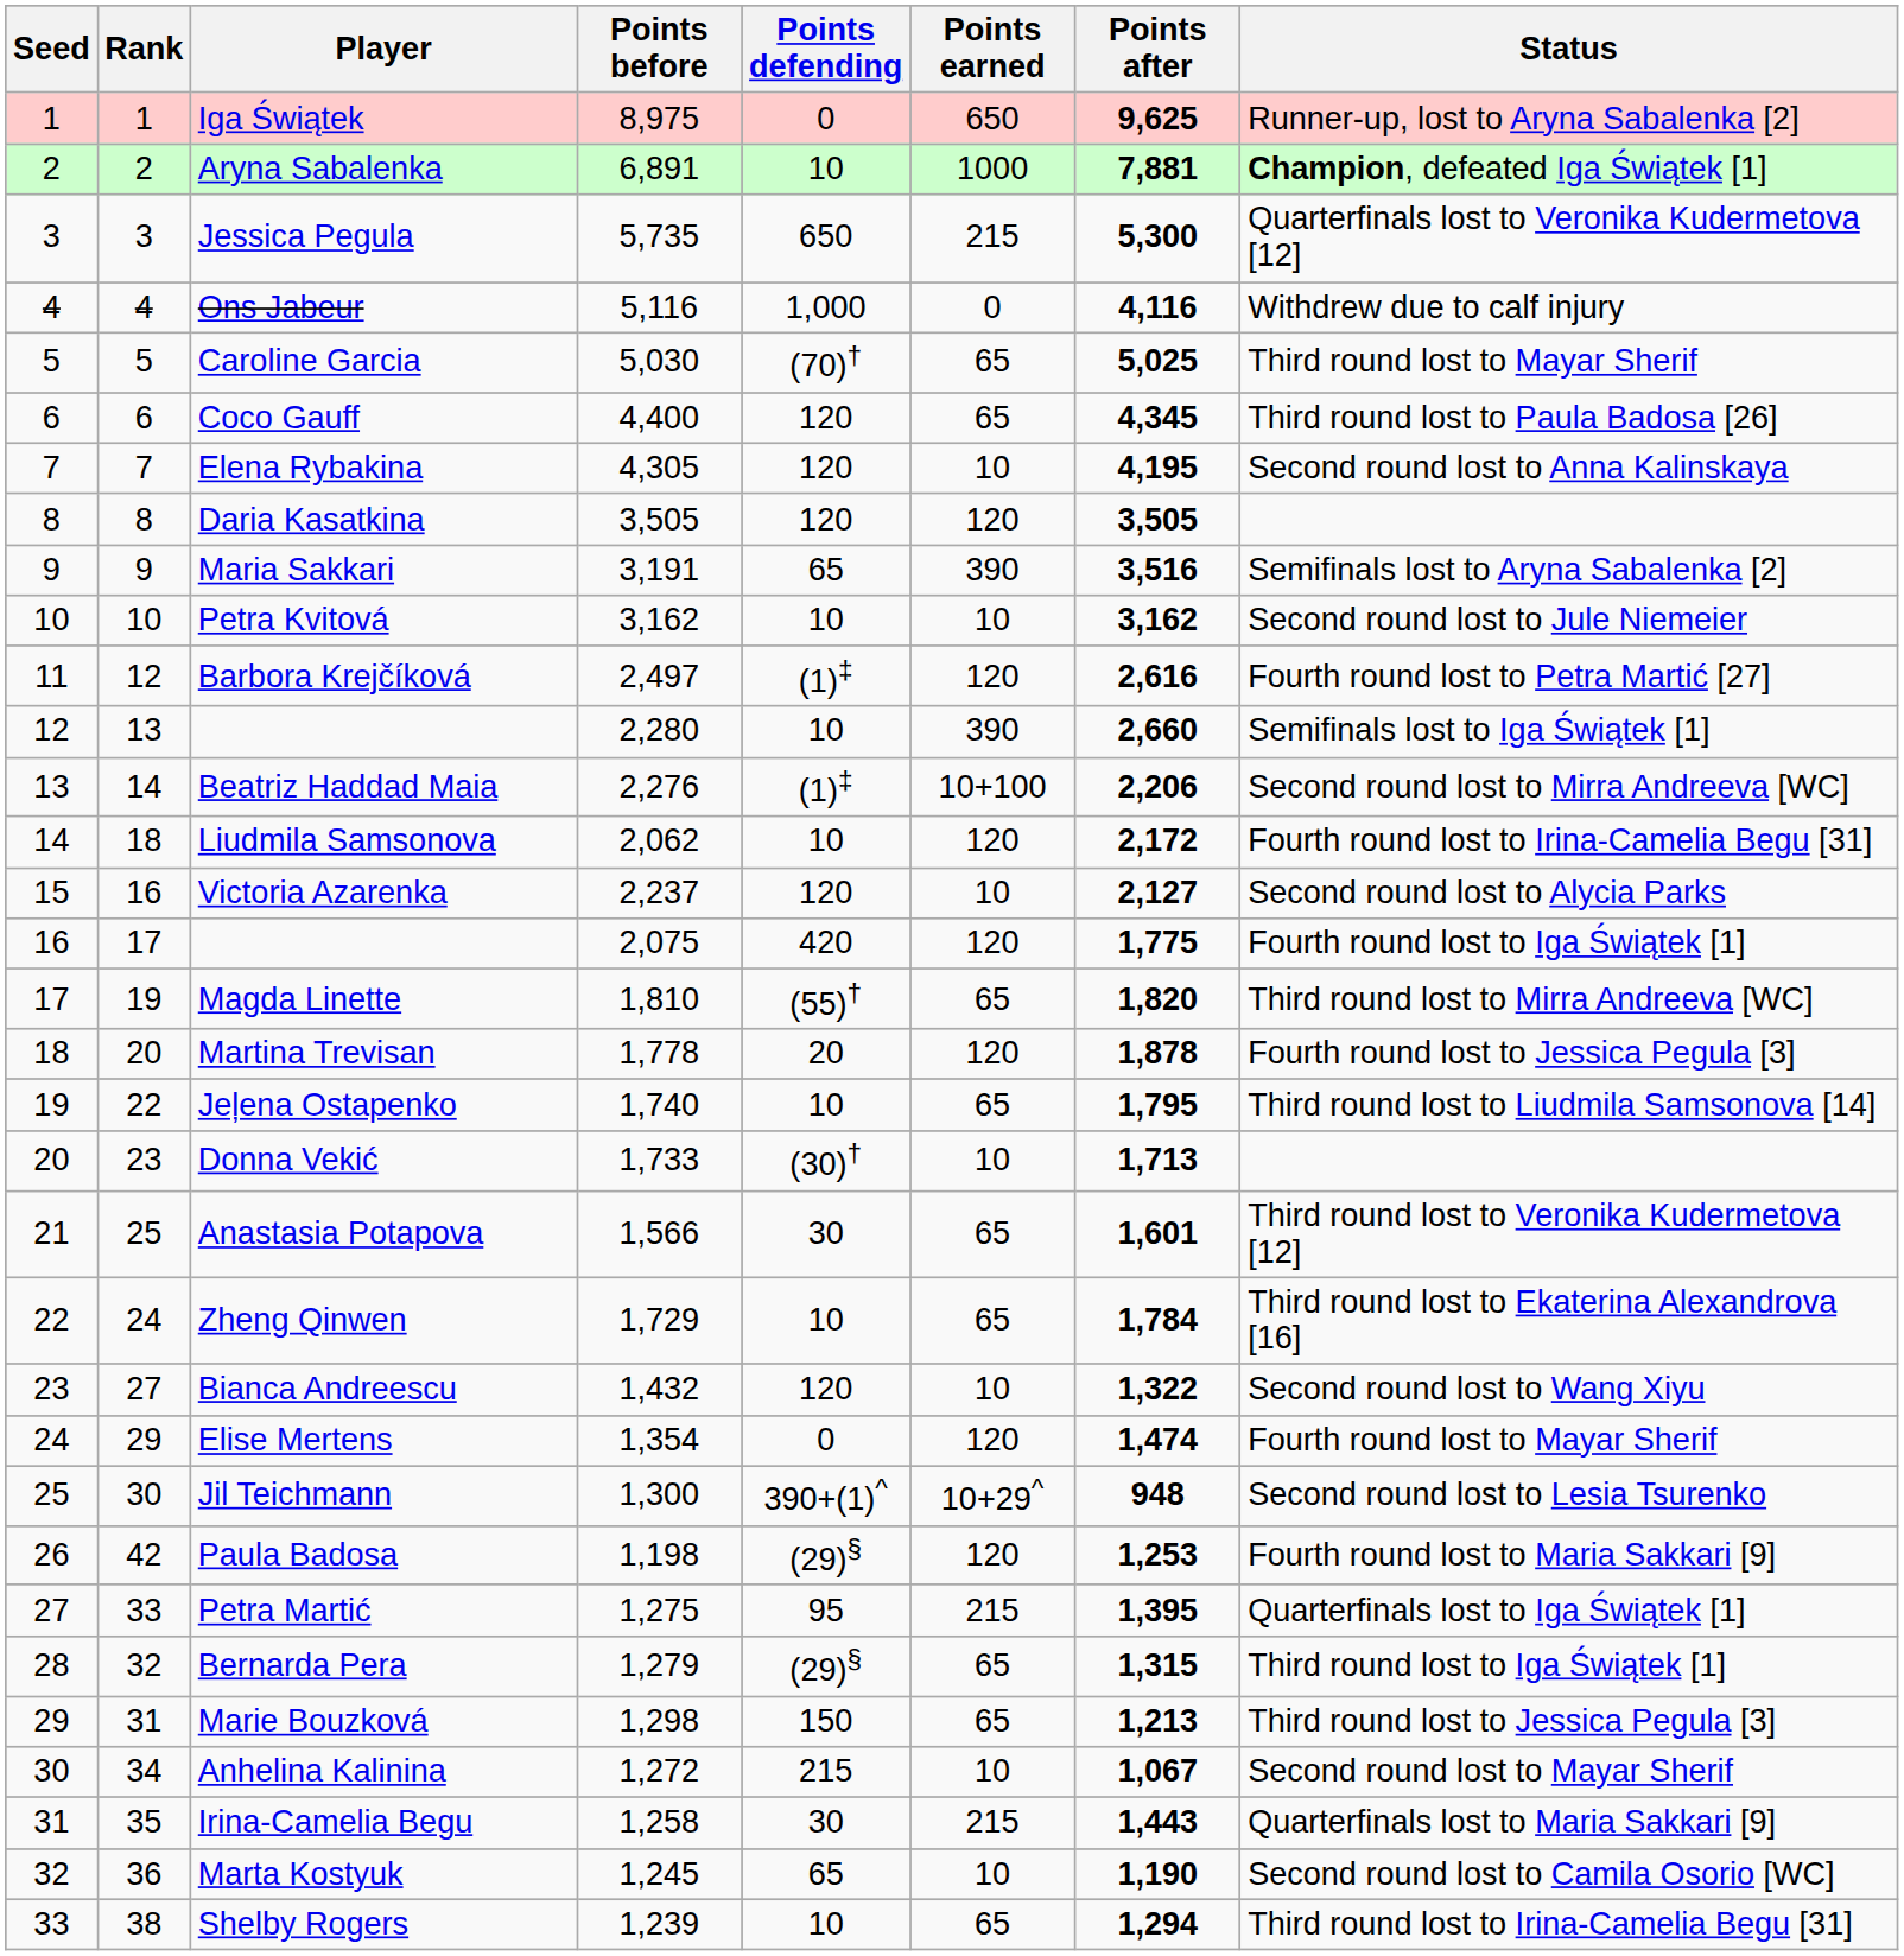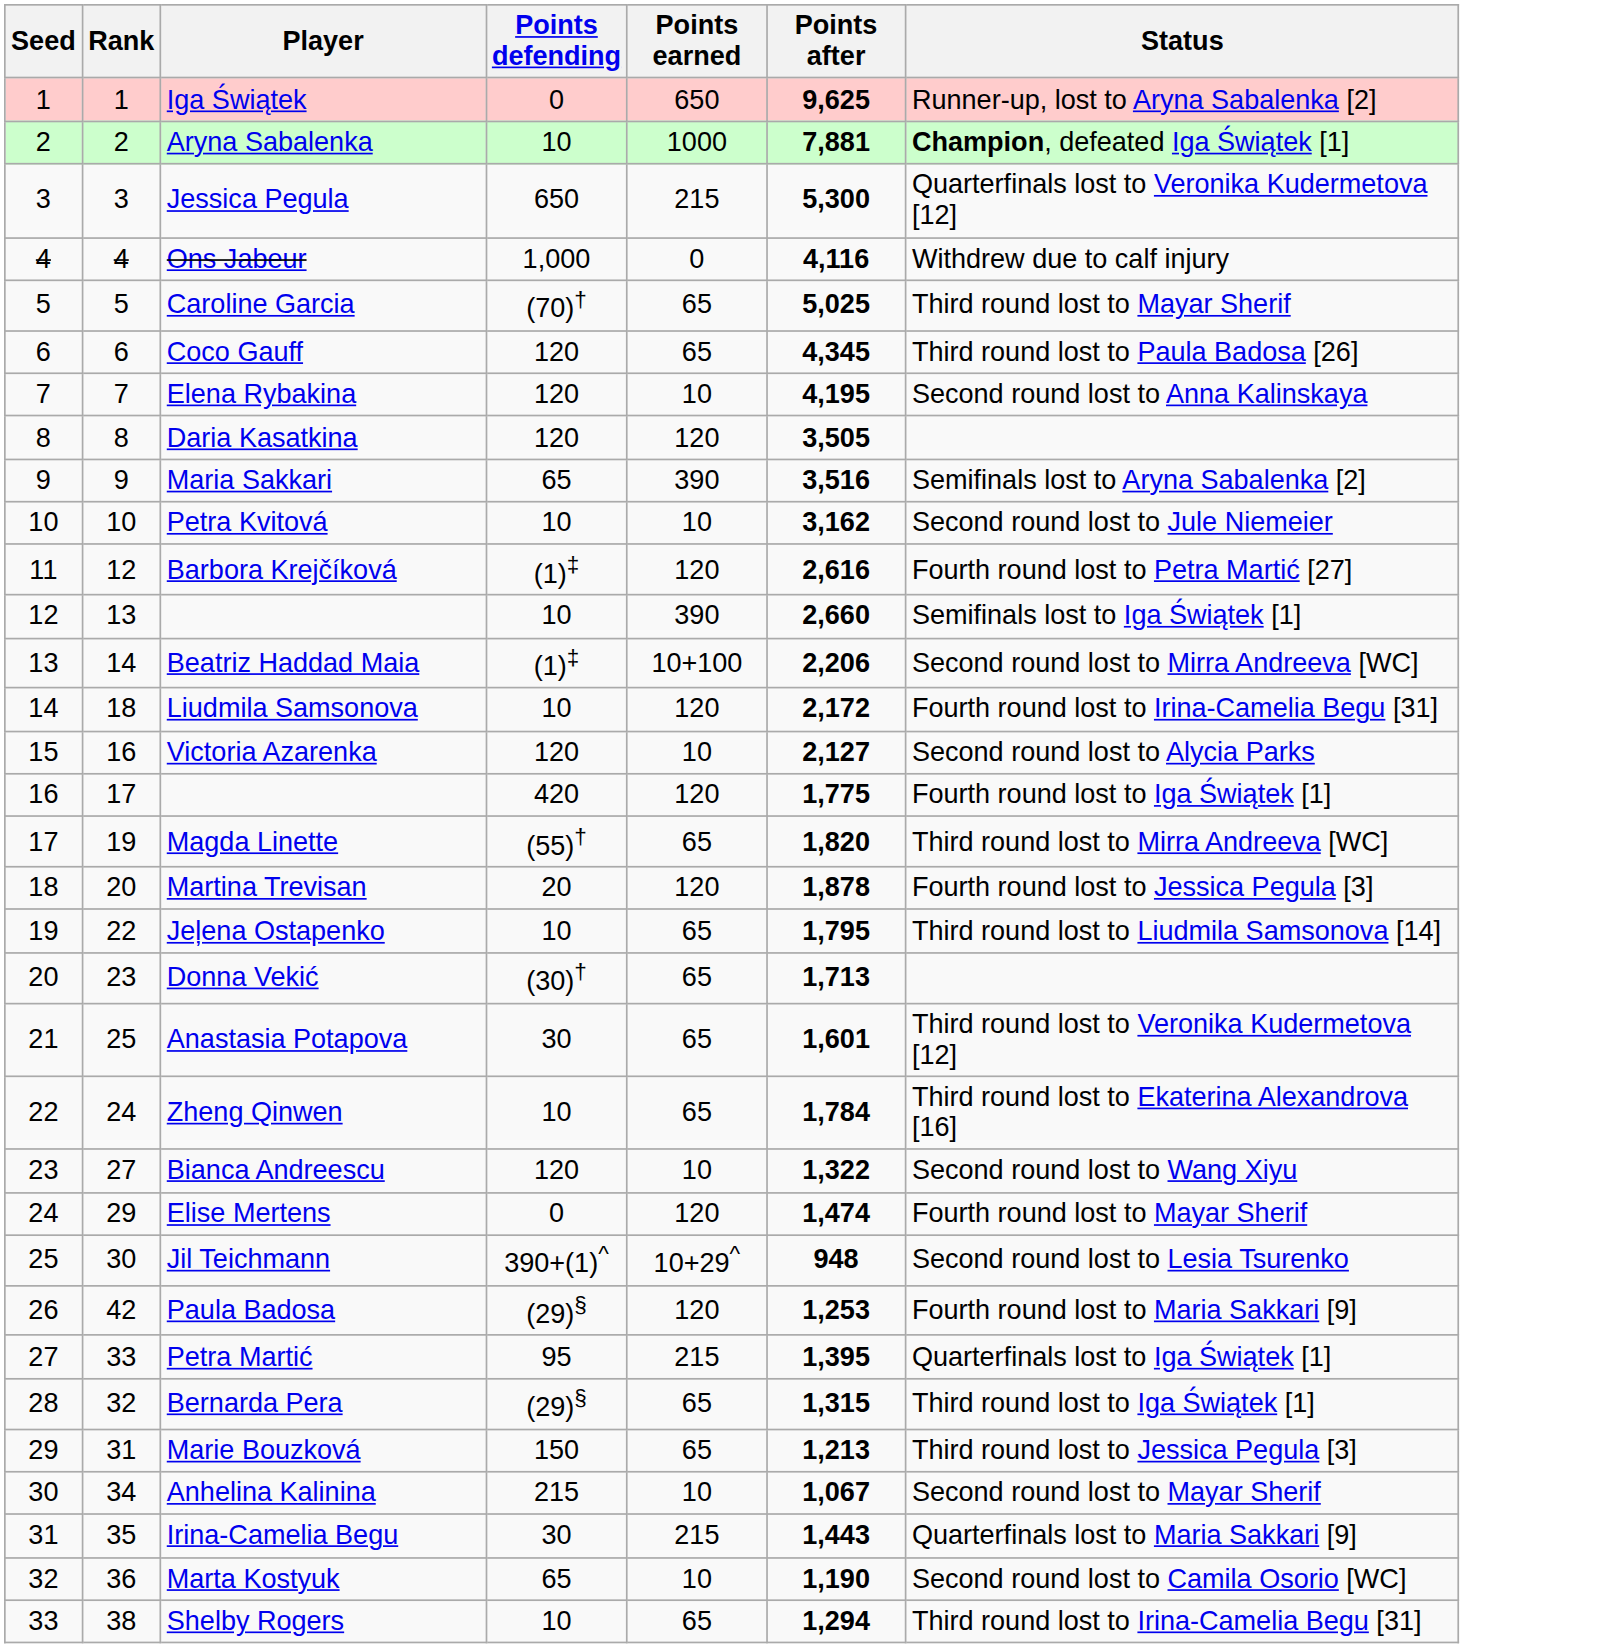 <table class="wikitable sortable">
 <tr>
 <th style="width:30px;">Seed</th>
 <th style="width:30px;">Rank</th>
 <th style="width:185px;">Player</th>
-<th style="width:75px;">Points before</th>
 <th style="width:75px;"><a href='#'>Points defending</a></th>
 <th style="width:75px;">Points earned</th>
 <th style="width:75px;">Points after</th>
 <th style="width:320px;">Status</th>
 </tr>
 <tr bgcolor=#fcc>
 <td style="text-align:center;">1</td>
 <td style="text-align:center;">1</td>
 <td> <a href='#'>Iga Świątek</a></td>
-<td style="text-align:center;">8,975</td>
 <td style="text-align:center;">0</td>
 <td style="text-align:center;">650</td>
 <td style="text-align:center;"><strong>9,625</strong></td>
 <td>Runner-up, lost to  <a href='#'>Aryna Sabalenka</a> [2]</td>
 </tr>
 <tr bgcolor=#cfc>
 <td style="text-align:center;">2</td>
 <td style="text-align:center;">2</td>
 <td> <a href='#'>Aryna Sabalenka</a></td>
-<td style="text-align:center;">6,891</td>
 <td style="text-align:center;">10</td>
 <td style="text-align:center;">1000</td>
 <td style="text-align:center;"><strong>7,881</strong></td>
 <td><strong>Champion</strong>, defeated  <a href='#'>Iga Świątek</a> [1]</td>
 </tr>
 <tr>
 <td style="text-align:center;">3</td>
 <td style="text-align:center;">3</td>
 <td> <a href='#'>Jessica Pegula</a></td>
-<td style="text-align:center;">5,735</td>
 <td style="text-align:center;">650</td>
 <td style="text-align:center;">215</td>
 <td style="text-align:center;"><strong>5,300</strong></td>
 <td>Quarterfinals lost to  <a href='#'>Veronika Kudermetova</a> [12]</td>
 </tr>
 <tr>
 <td style="text-align:center;"><s>4</s></td>
 <td style="text-align:center;"><s>4</s></td>
 <td><s> <a href='#'>Ons Jabeur</a></s></td>
-<td style="text-align:center;">5,116</td>
 <td style="text-align:center;">1,000</td>
 <td style="text-align:center;">0</td>
 <td style="text-align:center;"><strong>4,116</strong></td>
 <td>Withdrew due to calf injury</td>
 </tr>
 <tr>
 <td style="text-align:center;">5</td>
 <td style="text-align:center;">5</td>
 <td> <a href='#'>Caroline Garcia</a></td>
-<td style="text-align:center;">5,030</td>
 <td style="text-align:center;">(70)<sup>†</sup></td>
 <td style="text-align:center;">65</td>
 <td style="text-align:center;"><strong>5,025</strong></td>
 <td>Third round lost to  <a href='#'>Mayar Sherif</a></td>
 </tr>
 <tr>
 <td style="text-align:center;">6</td>
 <td style="text-align:center;">6</td>
 <td> <a href='#'>Coco Gauff</a></td>
-<td style="text-align:center;">4,400</td>
 <td style="text-align:center;">120</td>
 <td style="text-align:center;">65</td>
 <td style="text-align:center;"><strong>4,345</strong></td>
 <td>Third round lost to  <a href='#'>Paula Badosa</a> [26]</td>
 </tr>
 <tr>
 <td style="text-align:center;">7</td>
 <td style="text-align:center;">7</td>
 <td> <a href='#'>Elena Rybakina</a></td>
-<td style="text-align:center;">4,305</td>
 <td style="text-align:center;">120</td>
 <td style="text-align:center;">10</td>
 <td style="text-align:center;"><strong>4,195</strong></td>
 <td>Second round lost to  <a href='#'>Anna Kalinskaya</a></td>
 </tr>
 <tr>
 <td style="text-align:center;">8</td>
 <td style="text-align:center;">8</td>
 <td> <a href='#'>Daria Kasatkina</a></td>
-<td style="text-align:center;">3,505</td>
 <td style="text-align:center;">120</td>
 <td style="text-align:center;">120</td>
 <td style="text-align:center;"><strong>3,505</strong></td>
 <td></td>
 </tr>
 <tr>
 <td style="text-align:center;">9</td>
 <td style="text-align:center;">9</td>
 <td> <a href='#'>Maria Sakkari</a></td>
-<td style="text-align:center;">3,191</td>
 <td style="text-align:center;">65</td>
 <td style="text-align:center;">390</td>
 <td style="text-align:center;"><strong>3,516</strong></td>
 <td>Semifinals lost to  <a href='#'>Aryna Sabalenka</a> [2]</td>
 </tr>
 <tr>
 <td style="text-align:center;">10</td>
 <td style="text-align:center;">10</td>
 <td> <a href='#'>Petra Kvitová</a></td>
-<td style="text-align:center;">3,162</td>
 <td style="text-align:center;">10</td>
 <td style="text-align:center;">10</td>
 <td style="text-align:center;"><strong>3,162</strong></td>
 <td>Second round lost to  <a href='#'>Jule Niemeier</a></td>
 </tr>
 <tr>
 <td style="text-align:center;">11</td>
 <td style="text-align:center;">12</td>
 <td> <a href='#'>Barbora Krejčíková</a></td>
-<td style="text-align:center;">2,497</td>
 <td style="text-align:center;">(1)<sup>‡</sup></td>
 <td style="text-align:center;">120</td>
 <td style="text-align:center;"><strong>2,616</strong></td>
 <td>Fourth round lost to  <a href='#'>Petra Martić</a> [27]</td>
 </tr>
 <tr>
 <td style="text-align:center;">12</td>
 <td style="text-align:center;">13</td>
 <td></td>
-<td style="text-align:center;">2,280</td>
 <td style="text-align:center;">10</td>
 <td style="text-align:center;">390</td>
 <td style="text-align:center;"><strong>2,660</strong></td>
 <td>Semifinals lost to  <a href='#'>Iga Świątek</a> [1]</td>
 </tr>
 <tr>
 <td style="text-align:center;">13</td>
 <td style="text-align:center;">14</td>
 <td> <a href='#'>Beatriz Haddad Maia</a></td>
-<td style="text-align:center;">2,276</td>
 <td style="text-align:center;">(1)<sup>‡</sup></td>
 <td style="text-align:center;">10+100</td>
 <td style="text-align:center;"><strong>2,206</strong></td>
 <td>Second round lost to  <a href='#'>Mirra Andreeva</a> [WC]</td>
 </tr>
 <tr>
 <td style="text-align:center;">14</td>
 <td style="text-align:center;">18</td>
 <td> <a href='#'>Liudmila Samsonova</a></td>
-<td style="text-align:center;">2,062</td>
 <td style="text-align:center;">10</td>
 <td style="text-align:center;">120</td>
 <td style="text-align:center;"><strong>2,172</strong></td>
 <td>Fourth round lost to  <a href='#'>Irina-Camelia Begu</a> [31]</td>
 </tr>
 <tr>
 <td style="text-align:center;">15</td>
 <td style="text-align:center;">16</td>
 <td> <a href='#'>Victoria Azarenka</a></td>
-<td style="text-align:center;">2,237</td>
 <td style="text-align:center;">120</td>
 <td style="text-align:center;">10</td>
 <td style="text-align:center;"><strong>2,127</strong></td>
 <td>Second round lost to  <a href='#'>Alycia Parks</a></td>
 </tr>
 <tr>
 <td style="text-align:center;">16</td>
 <td style="text-align:center;">17</td>
 <td></td>
-<td style="text-align:center;">2,075</td>
 <td style="text-align:center;">420</td>
 <td style="text-align:center;">120</td>
 <td style="text-align:center;"><strong>1,775</strong></td>
 <td>Fourth round lost to  <a href='#'>Iga Świątek</a> [1]</td>
 </tr>
 <tr>
 <td style="text-align:center;">17</td>
 <td style="text-align:center;">19</td>
 <td> <a href='#'>Magda Linette</a></td>
-<td style="text-align:center;">1,810</td>
 <td style="text-align:center;">(55)<sup>†</sup></td>
 <td style="text-align:center;">65</td>
 <td style="text-align:center;"><strong>1,820</strong></td>
 <td>Third round lost to  <a href='#'>Mirra Andreeva</a> [WC]</td>
 </tr>
 <tr>
 <td style="text-align:center;">18</td>
 <td style="text-align:center;">20</td>
 <td> <a href='#'>Martina Trevisan</a></td>
-<td style="text-align:center;">1,778</td>
 <td style="text-align:center;">20</td>
 <td style="text-align:center;">120</td>
 <td style="text-align:center;"><strong>1,878</strong></td>
 <td>Fourth round lost to  <a href='#'>Jessica Pegula</a> [3]</td>
 </tr>
 <tr>
 <td style="text-align:center;">19</td>
 <td style="text-align:center;">22</td>
 <td> <a href='#'>Jeļena Ostapenko</a></td>
-<td style="text-align:center;">1,740</td>
 <td style="text-align:center;">10</td>
 <td style="text-align:center;">65</td>
 <td style="text-align:center;"><strong>1,795</strong></td>
 <td>Third round lost to  <a href='#'>Liudmila Samsonova</a> [14]</td>
 </tr>
 <tr>
 <td style="text-align:center;">20</td>
 <td style="text-align:center;">23</td>
 <td> <a href='#'>Donna Vekić</a></td>
-<td style="text-align:center;">1,733</td>
 <td style="text-align:center;">(30)<sup>†</sup></td>
-<td style="text-align:center;">10</td>
+<td style="text-align:center;">65</td>
 <td style="text-align:center;"><strong>1,713</strong></td>
 <td></td>
 </tr>
 <tr>
 <td style="text-align:center;">21</td>
 <td style="text-align:center;">25</td>
 <td> <a href='#'>Anastasia Potapova</a></td>
-<td style="text-align:center;">1,566</td>
 <td style="text-align:center;">30</td>
 <td style="text-align:center;">65</td>
 <td style="text-align:center;"><strong>1,601</strong></td>
 <td>Third round lost to  <a href='#'>Veronika Kudermetova</a> [12]</td>
 </tr>
 <tr>
 <td style="text-align:center;">22</td>
 <td style="text-align:center;">24</td>
 <td> <a href='#'>Zheng Qinwen</a></td>
-<td style="text-align:center;">1,729</td>
 <td style="text-align:center;">10</td>
 <td style="text-align:center;">65</td>
 <td style="text-align:center;"><strong>1,784</strong></td>
 <td>Third round lost to  <a href='#'>Ekaterina Alexandrova</a> [16]</td>
 </tr>
 <tr>
 <td style="text-align:center;">23</td>
 <td style="text-align:center;">27</td>
 <td> <a href='#'>Bianca Andreescu</a></td>
-<td style="text-align:center;">1,432</td>
 <td style="text-align:center;">120</td>
 <td style="text-align:center;">10</td>
 <td style="text-align:center;"><strong>1,322</strong></td>
 <td>Second round lost to  <a href='#'>Wang Xiyu</a></td>
 </tr>
 <tr>
 <td style="text-align:center;">24</td>
 <td style="text-align:center;">29</td>
 <td> <a href='#'>Elise Mertens</a></td>
-<td style="text-align:center;">1,354</td>
 <td style="text-align:center;">0</td>
 <td style="text-align:center;">120</td>
 <td style="text-align:center;"><strong>1,474</strong></td>
 <td>Fourth round lost to  <a href='#'>Mayar Sherif</a></td>
 </tr>
 <tr>
 <td style="text-align:center;">25</td>
 <td style="text-align:center;">30</td>
 <td> <a href='#'>Jil Teichmann</a></td>
-<td style="text-align:center;">1,300</td>
 <td style="text-align:center;">390+(1)<sup>^</sup></td>
 <td style="text-align:center;">10+29<sup>^</sup></td>
 <td style="text-align:center;"><strong>948</strong></td>
 <td>Second round lost to  <a href='#'>Lesia Tsurenko</a></td>
 </tr>
 <tr>
 <td style="text-align:center;">26</td>
 <td style="text-align:center;">42</td>
 <td> <a href='#'>Paula Badosa</a></td>
-<td style="text-align:center;">1,198</td>
 <td style="text-align:center;">(29)<sup>§</sup></td>
 <td style="text-align:center;">120</td>
 <td style="text-align:center;"><strong>1,253</strong></td>
 <td>Fourth round lost to  <a href='#'>Maria Sakkari</a> [9]</td>
 </tr>
 <tr>
 <td style="text-align:center;">27</td>
 <td style="text-align:center;">33</td>
 <td> <a href='#'>Petra Martić</a></td>
-<td style="text-align:center;">1,275</td>
 <td style="text-align:center;">95</td>
 <td style="text-align:center;">215</td>
 <td style="text-align:center;"><strong>1,395</strong></td>
 <td>Quarterfinals lost to  <a href='#'>Iga Świątek</a> [1]</td>
 </tr>
 <tr>
 <td style="text-align:center;">28</td>
 <td style="text-align:center;">32</td>
 <td> <a href='#'>Bernarda Pera</a></td>
-<td style="text-align:center;">1,279</td>
 <td style="text-align:center;">(29)<sup>§</sup></td>
 <td style="text-align:center;">65</td>
 <td style="text-align:center;"><strong>1,315</strong></td>
 <td>Third round lost to  <a href='#'>Iga Świątek</a> [1]</td>
 </tr>
 <tr>
 <td style="text-align:center;">29</td>
 <td style="text-align:center;">31</td>
 <td> <a href='#'>Marie Bouzková</a></td>
-<td style="text-align:center;">1,298</td>
 <td style="text-align:center;">150</td>
 <td style="text-align:center;">65</td>
 <td style="text-align:center;"><strong>1,213</strong></td>
 <td>Third round lost to  <a href='#'>Jessica Pegula</a> [3]</td>
 </tr>
 <tr>
 <td style="text-align:center;">30</td>
 <td style="text-align:center;">34</td>
 <td> <a href='#'>Anhelina Kalinina</a></td>
-<td style="text-align:center;">1,272</td>
 <td style="text-align:center;">215</td>
 <td style="text-align:center;">10</td>
 <td style="text-align:center;"><strong>1,067</strong></td>
 <td>Second round lost to  <a href='#'>Mayar Sherif</a></td>
 </tr>
 <tr>
 <td style="text-align:center;">31</td>
 <td style="text-align:center;">35</td>
 <td> <a href='#'>Irina-Camelia Begu</a></td>
-<td style="text-align:center;">1,258</td>
 <td style="text-align:center;">30</td>
 <td style="text-align:center;">215</td>
 <td style="text-align:center;"><strong>1,443</strong></td>
 <td>Quarterfinals lost to  <a href='#'>Maria Sakkari</a> [9]</td>
 </tr>
 <tr>
 <td style="text-align:center;">32</td>
 <td style="text-align:center;">36</td>
 <td> <a href='#'>Marta Kostyuk</a></td>
-<td style="text-align:center;">1,245</td>
 <td style="text-align:center;">65</td>
 <td style="text-align:center;">10</td>
 <td style="text-align:center;"><strong>1,190</strong></td>
 <td>Second round lost to  <a href='#'>Camila Osorio</a> [WC]</td>
 </tr>
 <tr>
 <td style="text-align:center;">33</td>
 <td style="text-align:center;">38</td>
 <td> <a href='#'>Shelby Rogers</a></td>
-<td style="text-align:center;">1,239</td>
 <td style="text-align:center;">10</td>
 <td style="text-align:center;">65</td>
 <td style="text-align:center;"><strong>1,294</strong></td>
 <td>Third round lost to  <a href='#'>Irina-Camelia Begu</a> [31]</td>
 </tr>
 </table>
